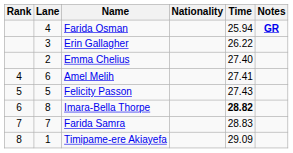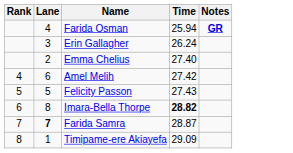 <table class="wikitable sortable" style="text-align:center">
 <tr>
 <th>Rank</th>
 <th>Lane</th>
 <th>Name</th>
-<th>Nationality</th>
 <th>Time</th>
 <th>Notes</th>
 </tr>
 <tr>
 <td></td>
 <td>4</td>
 <td align=left><a href='#'>Farida Osman</a></td>
-<td align=left></td>
 <td>25.94</td>
 <td><strong><a href='#'>GR</a></strong></td>
 </tr>
 <tr>
 <td></td>
 <td>3</td>
 <td align=left><a href='#'>Erin Gallagher</a></td>
-<td align=left></td>
-<td>26.22</td>
+<td>26.24</td>
 <td></td>
 </tr>
 <tr>
 <td></td>
 <td>2</td>
 <td align=left><a href='#'>Emma Chelius</a></td>
-<td align=left></td>
 <td>27.40</td>
 <td></td>
 </tr>
 <tr>
 <td>4</td>
 <td>6</td>
 <td align=left><a href='#'>Amel Melih</a></td>
-<td align=left></td>
-<td>27.41</td>
+<td>27.42</td>
 <td></td>
 </tr>
 <tr>
 <td>5</td>
 <td>5</td>
 <td align=left><a href='#'>Felicity Passon</a></td>
-<td align=left></td>
 <td>27.43</td>
 <td></td>
 </tr>
 <tr>
 <td>6</td>
 <td>8</td>
 <td align=left><a href='#'>Imara-Bella Thorpe</a></td>
-<td align=left></td>
 <td><strong>28.82</strong></td>
 <td></td>
 </tr>
 <tr>
 <td>7</td>
-<td>7</td>
+<td><strong>7</strong></td>
 <td align=left><a href='#'>Farida Samra</a></td>
-<td align=left></td>
-<td>28.83</td>
+<td>28.87</td>
 <td></td>
 </tr>
 <tr>
 <td>8</td>
 <td>1</td>
 <td align=left><a href='#'>Timipame-ere Akiayefa</a></td>
-<td align=left></td>
 <td>29.09</td>
 <td></td>
 </tr>
 </table>
